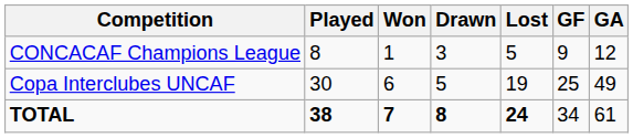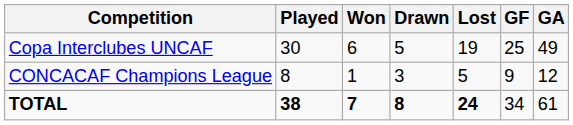 <table class="wikitable" align="center">
 <tr>
 <th>Competition</th>
 <th>Played</th>
 <th>Won</th>
 <th>Drawn</th>
 <th>Lost</th>
 <th>GF</th>
 <th>GA</th>
 </tr>
 <tr>
+<td><a href='#'>Copa Interclubes UNCAF</a></td>
+<td>30</td>
+<td>6</td>
+<td>5</td>
+<td>19</td>
+<td>25</td>
+<td>49</td>
+</tr>
+<tr>
 <td><a href='#'>CONCACAF Champions League</a></td>
 <td>8</td>
 <td>1</td>
 <td>3</td>
 <td>5</td>
 <td>9</td>
 <td>12</td>
-</tr>
-<tr>
-<td><a href='#'>Copa Interclubes UNCAF</a></td>
-<td>30</td>
-<td>6</td>
-<td>5</td>
-<td>19</td>
-<td>25</td>
-<td>49</td>
 </tr>
 <tr>
 <td><strong>TOTAL</strong></td>
 <td><strong>38</strong></td>
 <td><strong>7</strong></td>
 <td><strong>8</strong></td>
 <td><strong>24<em></td>
 <td></strong>34<strong></td>
 <td></strong>61<strong></td>
 </tr>
 </table>
